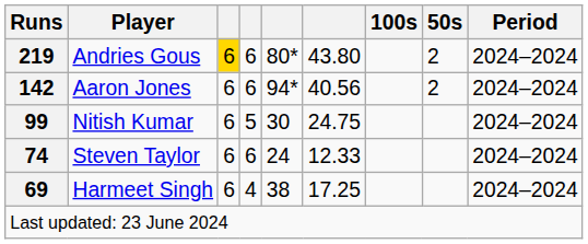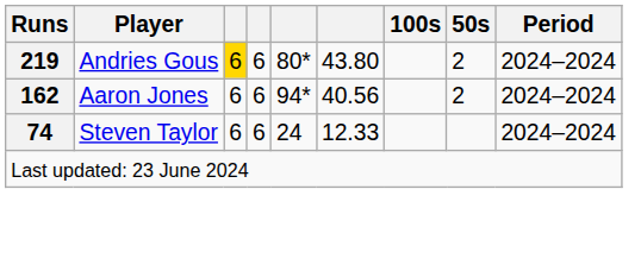 <table class="wikitable"style="font-size: 90%">
 <tr>
 <th>Runs</th>
 <th>Player</th>
 <th></th>
 <th></th>
 <th></th>
 <th></th>
 <th>100s</th>
 <th>50s</th>
 <th>Period</th>
 </tr>
 <tr>
 <th>219</th>
 <td><a href='#'>Andries Gous</a></td>
 <td style="background: gold;">6</td>
 <td>6</td>
 <td>80*</td>
 <td>43.80</td>
 <td></td>
 <td>2</td>
 <td>2024–2024</td>
 </tr>
 <tr>
-<th>142</th>
+<th>162</th>
 <td><a href='#'>Aaron Jones</a></td>
 <td>6</td>
 <td>6</td>
 <td>94*</td>
 <td>40.56</td>
 <td></td>
 <td>2</td>
-<td>2024–2024</td>
-</tr>
-<tr>
-<th>99</th>
-<td><a href='#'>Nitish Kumar</a></td>
-<td>6</td>
-<td>5</td>
-<td>30</td>
-<td>24.75</td>
-<td></td>
-<td></td>
 <td>2024–2024</td>
 </tr>
 <tr>
 <th>74</th>
 <td><a href='#'>Steven Taylor</a></td>
 <td>6</td>
 <td>6</td>
 <td>24</td>
 <td>12.33</td>
 <td></td>
 <td></td>
 <td>2024–2024</td>
 </tr>
 <tr>
-<th>69</th>
-<td><a href='#'>Harmeet Singh</a></td>
-<td>6</td>
-<td>4</td>
-<td>38</td>
-<td>17.25</td>
-<td></td>
-<td></td>
-<td>2024–2024</td>
-</tr>
-<tr>
 <td colspan="9"><small>Last updated: 23 June 2024</small></td>
 </tr>
 </table>
